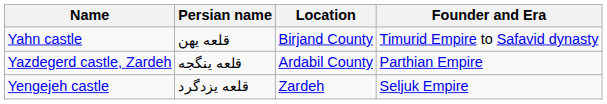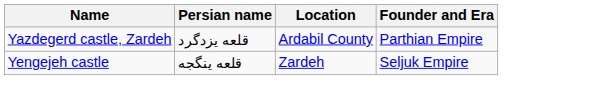 <table class="wikitable">
 <tr>
 <th>Name</th>
 <th>Persian name</th>
 <th>Location</th>
 <th>Founder and Era</th>
 </tr>
 <tr>
-<td><a href='#'>Yahn castle</a></td>
-<td>قلعه یهن</td>
-<td><a href='#'>Birjand County</a></td>
-<td><a href='#'>Timurid Empire</a> to <a href='#'>Safavid dynasty</a></td>
-</tr>
-<tr>
 <td><a href='#'>Yazdegerd castle, Zardeh</a></td>
-<td>قلعه ینگجه</td>
+<td>قلعه یزدگرد</td>
 <td><a href='#'>Ardabil County</a></td>
 <td><a href='#'>Parthian Empire</a></td>
 </tr>
 <tr>
 <td><a href='#'>Yengejeh castle</a></td>
-<td>قلعه یزدگرد</td>
+<td>قلعه ینگجه</td>
 <td><a href='#'>Zardeh</a></td>
 <td><a href='#'>Seljuk Empire</a></td>
 </tr>
 </table>
